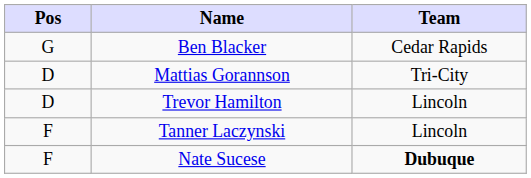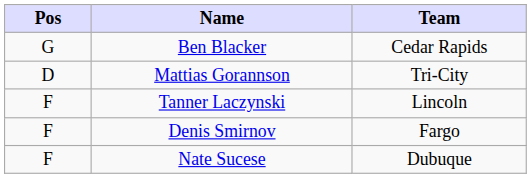 <table class="wikitable" style="text-align:center">
 <tr>
 <th style="background:#ddf; width:10%;">Pos</th>
 <th style="background:#ddf; width:30%;">Name</th>
 <th style="background:#ddf; width:20%;">Team</th>
 </tr>
 <tr>
 <td>G</td>
 <td><a href='#'>Ben Blacker</a></td>
 <td>Cedar Rapids</td>
 </tr>
 <tr>
 <td>D</td>
 <td><a href='#'>Mattias Gorannson</a></td>
 <td>Tri-City</td>
 </tr>
 <tr>
-<td>D</td>
-<td><a href='#'>Trevor Hamilton</a></td>
-<td>Lincoln</td>
-</tr>
-<tr>
 <td>F</td>
 <td><a href='#'>Tanner Laczynski</a></td>
 <td>Lincoln</td>
 </tr>
 <tr>
 <td>F</td>
+<td><a href='#'>Denis Smirnov</a></td>
+<td>Fargo</td>
+</tr>
+<tr>
+<td>F</td>
 <td><a href='#'>Nate Sucese</a></td>
-<td><strong>Dubuque</strong></td>
+<td>Dubuque</td>
 </tr>
 </table>
